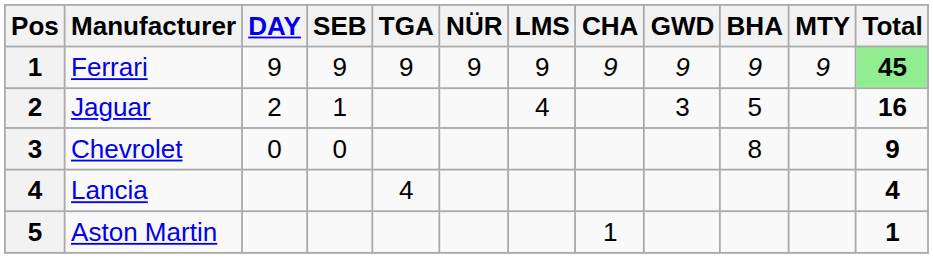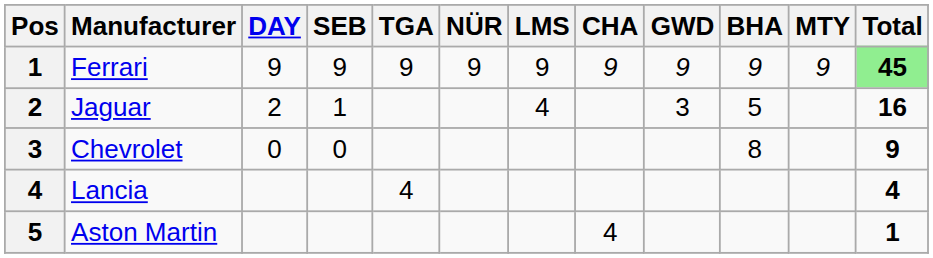 <table class="wikitable" style="font-size: 90%;">
 <tr>
 <th>Pos</th>
 <th>Manufacturer</th>
 <th> <a href='#'>DAY</a></th>
 <th> SEB</th>
 <th> TGA</th>
 <th> NÜR</th>
 <th> LMS</th>
 <th> CHA</th>
 <th> GWD</th>
 <th> BHA</th>
 <th> MTY</th>
 <th>Total</th>
 </tr>
 <tr>
 <th>1</th>
 <td> <a href='#'>Ferrari</a></td>
 <td align=center>9</td>
 <td align=center>9</td>
 <td align=center>9</td>
 <td align=center>9</td>
 <td align=center>9</td>
 <td align=center><em>9</em></td>
 <td align=center><em>9</em></td>
 <td align=center><em>9</em></td>
 <td align=center><em>9</em></td>
 <td align=center style="background: lightgreen;"><strong>45</strong></td>
 </tr>
 <tr>
 <th>2</th>
 <td> <a href='#'>Jaguar</a></td>
 <td align=center>2</td>
 <td align=center>1</td>
 <td></td>
 <td></td>
 <td align=center>4</td>
 <td></td>
 <td align=center>3</td>
 <td align=center>5</td>
 <td></td>
 <td align=center><strong>16</strong></td>
 </tr>
 <tr>
 <th>3</th>
 <td> <a href='#'>Chevrolet</a></td>
 <td align=center>0</td>
 <td align=center>0</td>
 <td></td>
 <td></td>
 <td></td>
 <td></td>
 <td></td>
 <td align=center>8</td>
 <td></td>
 <td align=center><strong>9</strong></td>
 </tr>
 <tr>
 <th>4</th>
 <td> <a href='#'>Lancia</a></td>
 <td></td>
 <td></td>
 <td align=center>4</td>
 <td></td>
 <td></td>
 <td></td>
 <td></td>
 <td></td>
 <td></td>
 <td align=center><strong>4</strong></td>
 </tr>
 <tr>
 <th>5</th>
 <td> <a href='#'>Aston Martin</a></td>
 <td></td>
 <td></td>
 <td></td>
 <td></td>
 <td></td>
-<td align=center>1</td>
+<td align=center>4</td>
 <td></td>
 <td></td>
 <td></td>
 <td align=center><strong>1</strong></td>
 </tr>
 </table>
